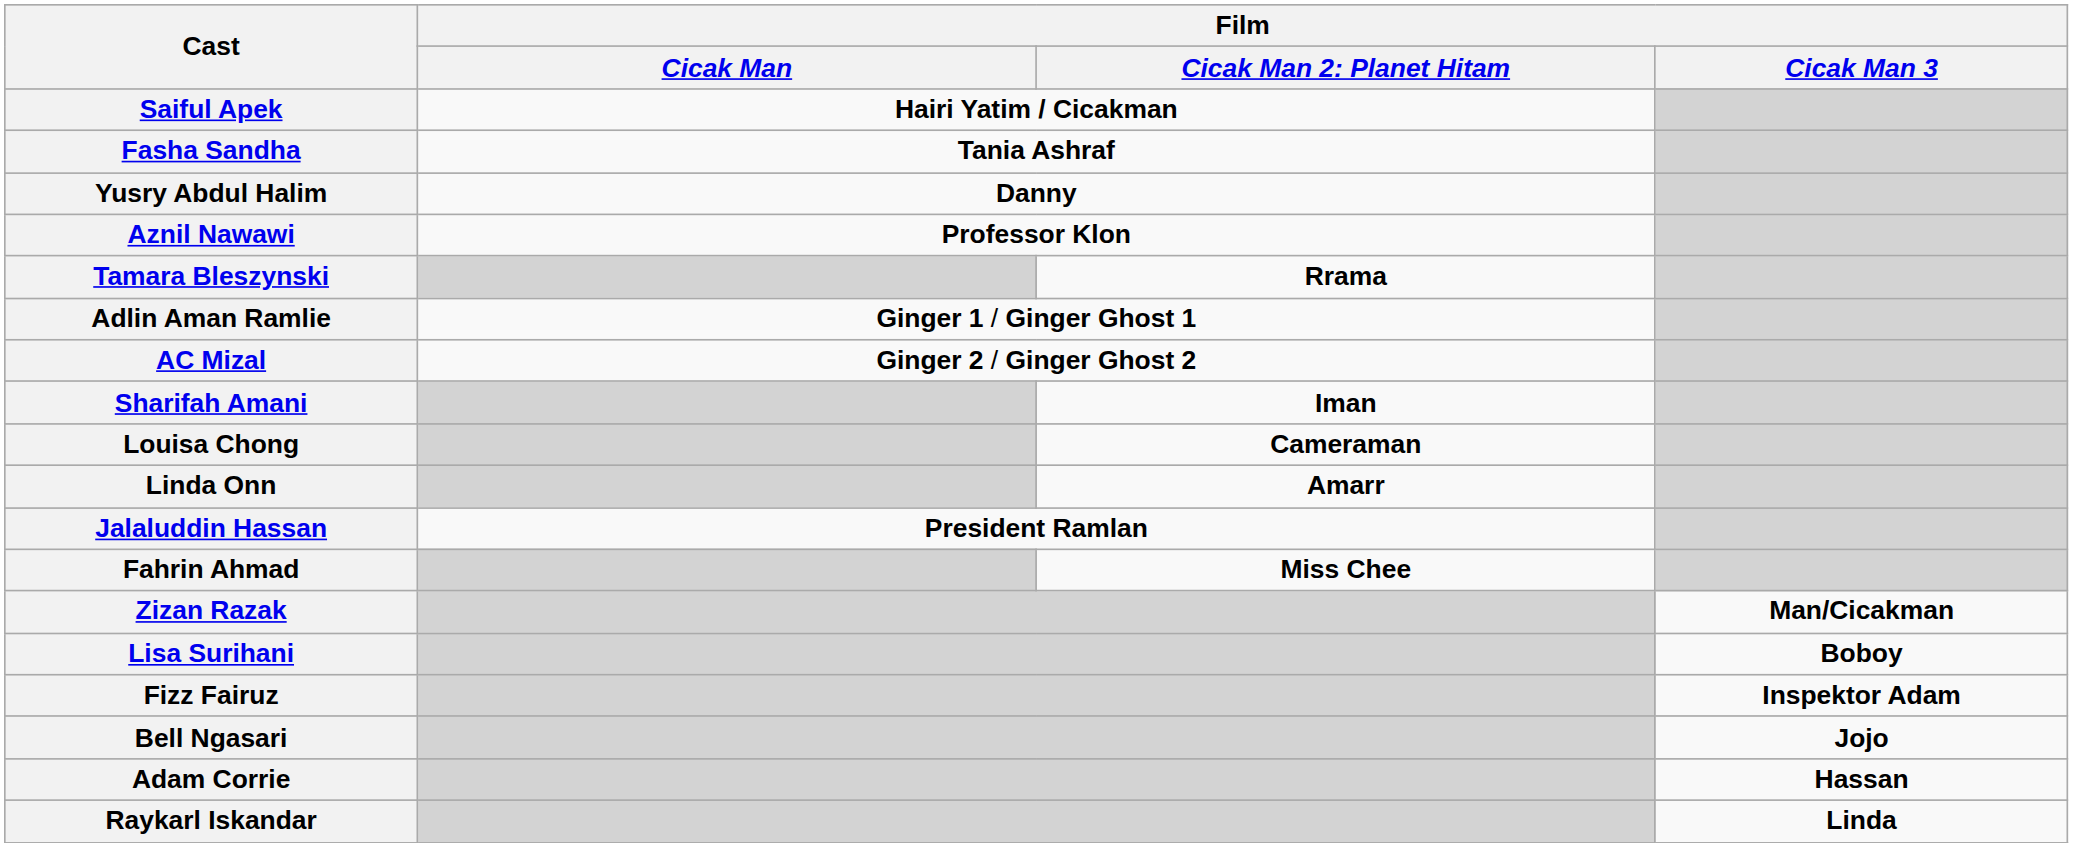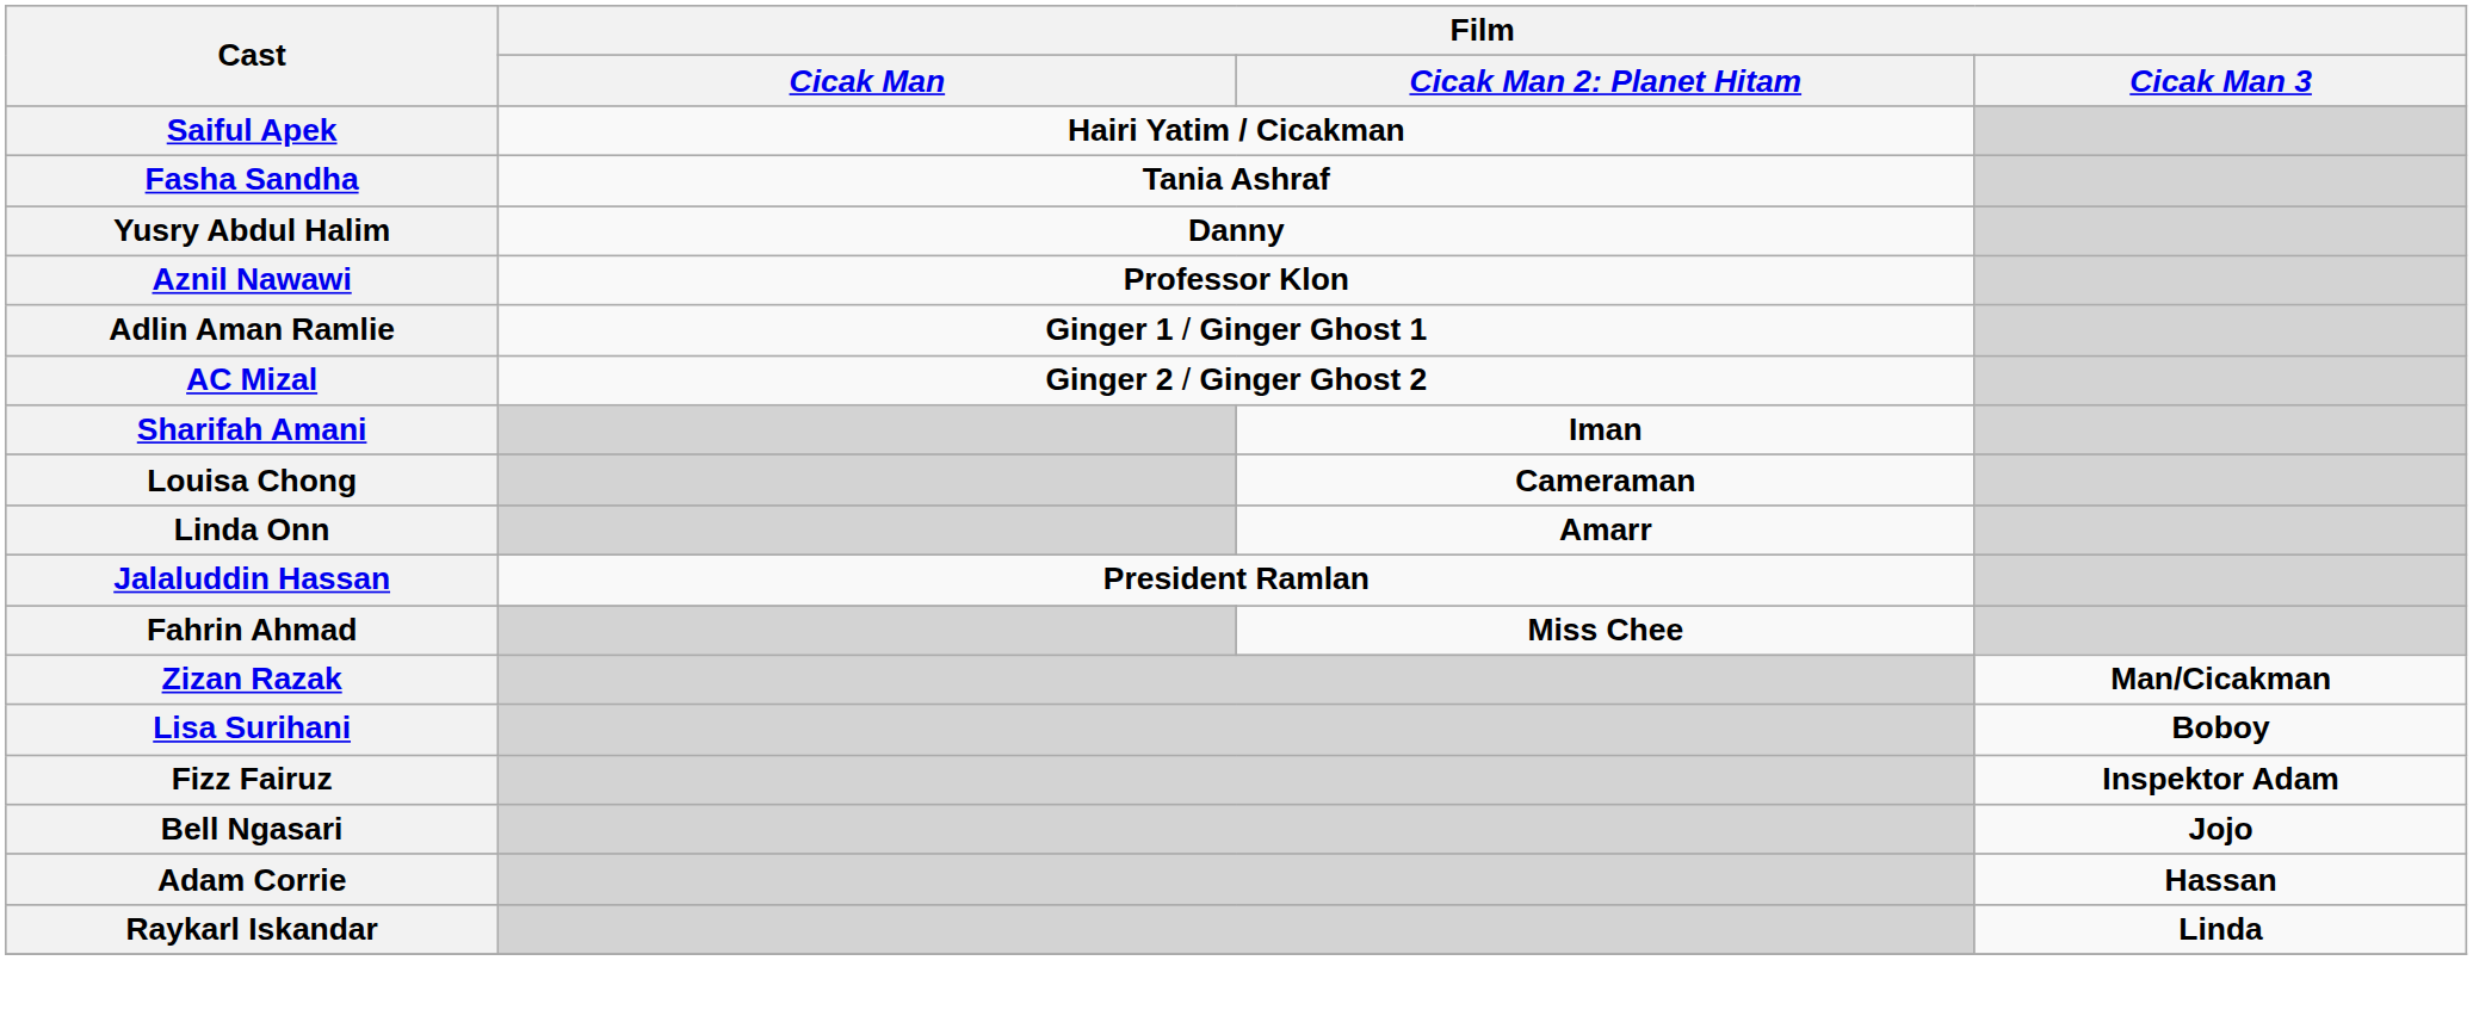 <table class="wikitable" style="text-align:center" width=99%>
 <tr>
 <th rowspan="2" width="20%">Cast</th>
 <th colspan="3" align="center">Film</th>
 </tr>
 <tr>
 <th align="center" width="30%"><em><a href='#'>Cicak Man</a></em></th>
 <th align="center" width="30%"><em><a href='#'>Cicak Man 2: Planet Hitam</a></em></th>
 <th aligh="center" width="30%"><em><a href='#'>Cicak Man 3</a></em></th>
 </tr>
 <tr>
 <th><a href='#'>Saiful Apek</a></th>
 <td colspan="2"><strong>Hairi Yatim / Cicakman</strong></td>
 <td colspan="1" style="background-color:lightgrey;"> </td>
 </tr>
 <tr>
 <th><a href='#'>Fasha Sandha</a></th>
 <td colspan="2"><strong>Tania Ashraf</strong></td>
 <td colspan="1" style="background-color:lightgrey;"> </td>
 </tr>
 <tr>
 <th>Yusry Abdul Halim</th>
 <td colspan="2"><strong>Danny</strong></td>
 <td colspan="1" style="background-color:lightgrey;"> </td>
 </tr>
 <tr>
 <th><a href='#'>Aznil Nawawi</a></th>
 <td colspan="2"><strong>Professor Klon</strong></td>
-<td colspan="1" style="background-color:lightgrey;"> </td>
-</tr>
-<tr>
-<th><a href='#'>Tamara Bleszynski</a></th>
-<td colspan="1" style="background-color:lightgrey;"> </td>
-<td><strong>Rrama</strong></td>
 <td colspan="1" style="background-color:lightgrey;"> </td>
 </tr>
 <tr>
 <th>Adlin Aman Ramlie</th>
 <td colspan="2"><strong>Ginger 1</strong> / <strong>Ginger Ghost 1</strong></td>
 <td colspan="1" style="background-color:lightgrey;"> </td>
 </tr>
 <tr>
 <th><a href='#'>AC Mizal</a></th>
 <td colspan="2"><strong>Ginger 2</strong> / <strong>Ginger Ghost 2</strong></td>
 <td colspan="1" style="background-color:lightgrey;"> </td>
 </tr>
 <tr>
 <th><a href='#'>Sharifah Amani</a></th>
 <td colspan="1" style="background-color:lightgrey;"> </td>
 <td><strong>Iman</strong></td>
 <td colspan="1" style="background-color:lightgrey;"> </td>
 </tr>
 <tr>
 <th>Louisa Chong</th>
 <td colspan="1" style="background-color:lightgrey;"> </td>
 <td><strong>Cameraman</strong></td>
 <td colspan="1" style="background-color:lightgrey;"> </td>
 </tr>
 <tr>
 <th>Linda Onn</th>
 <td colspan="1" style="background-color:lightgrey;"> </td>
 <td><strong>Amarr</strong></td>
 <td colspan="1" style="background-color:lightgrey;"> </td>
 </tr>
 <tr>
 <th><a href='#'>Jalaluddin Hassan</a></th>
 <td colspan="2"><strong>President Ramlan</strong></td>
 <td colspan="1" style="background-color:lightgrey;"> </td>
 </tr>
 <tr>
 <th>Fahrin Ahmad</th>
 <td colspan="1" style="background-color:lightgrey;"> </td>
 <td><strong>Miss Chee</strong></td>
 <td colspan="1" style="background-color:lightgrey;"> </td>
 </tr>
 <tr>
 <th><a href='#'>Zizan Razak</a></th>
 <td colspan="2" style="background-color:lightgrey;"> </td>
 <td><strong>Man/Cicakman</strong></td>
 </tr>
 <tr>
 <th><a href='#'>Lisa Surihani</a></th>
 <td colspan="2" style="background-color:lightgrey;"> </td>
 <td><strong>Boboy</strong></td>
 </tr>
 <tr>
 <th>Fizz Fairuz</th>
 <td colspan="2" style="background-color:lightgrey;"> </td>
 <td><strong>Inspektor Adam</strong></td>
 </tr>
 <tr>
 <th>Bell Ngasari</th>
 <td colspan="2" style="background-color:lightgrey;"> </td>
 <td><strong>Jojo</strong></td>
 </tr>
 <tr>
 <th>Adam Corrie</th>
 <td colspan="2" style="background-color:lightgrey;"> </td>
 <td><strong>Hassan</strong></td>
 </tr>
 <tr>
 <th>Raykarl Iskandar</th>
 <td colspan="2" style="background-color:lightgrey;"> </td>
 <td><strong>Linda</strong></td>
 </tr>
 <tr>
 </tr>
 </table>
